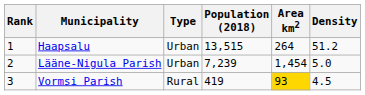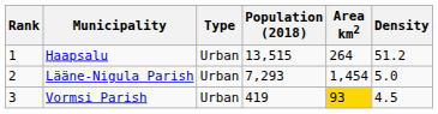 <table class="wikitable sortable">
 <tr>
 <th>Rank</th>
 <th>Municipality</th>
 <th>Type</th>
 <th>Population<br>(2018)</th>
 <th>Area<br>km<sup>2</sup></th>
 <th>Density</th>
 </tr>
 <tr>
 <td>1</td>
 <td><a href='#'>Haapsalu</a></td>
 <td>Urban</td>
 <td>13,515</td>
 <td>264</td>
 <td>51.2</td>
 </tr>
 <tr>
 <td>2</td>
 <td><a href='#'>Lääne-Nigula Parish</a></td>
 <td>Urban</td>
-<td>7,239</td>
+<td>7,293</td>
 <td>1,454</td>
 <td>5.0</td>
 </tr>
 <tr>
 <td>3</td>
 <td><a href='#'>Vormsi Parish</a></td>
-<td>Rural</td>
+<td>Urban</td>
 <td>419</td>
 <td style="background: gold;">93</td>
 <td>4.5</td>
 </tr>
 </table>
